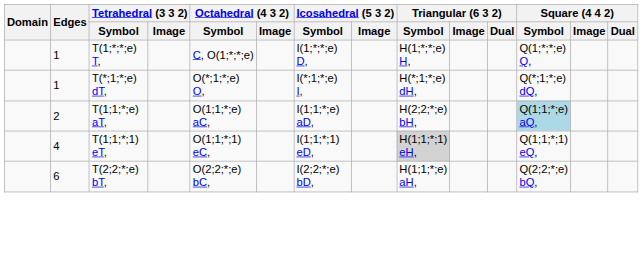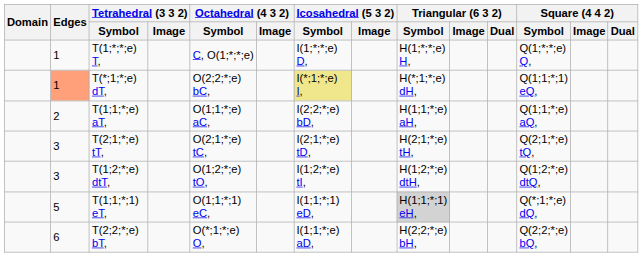 <table class=wikitable>
 <tr>
 <th rowspan=2>Domain</th>
 <th rowspan=2>Edges</th>
 <th colspan=2><a href='#'>Tetrahedral</a> (3 3 2)</th>
 <th colspan=2><a href='#'>Octahedral</a> (4 3 2)</th>
 <th colspan=2><a href='#'>Icosahedral</a> (5 3 2)</th>
 <th colspan="3">Triangular (6 3 2)</th>
 <th colspan="3">Square (4 4 2)</th>
 </tr>
 <tr>
 <th>Symbol</th>
 <th>Image</th>
 <th>Symbol</th>
 <th>Image</th>
 <th>Symbol</th>
 <th>Image</th>
 <th>Symbol</th>
 <th>Image</th>
 <th>Dual</th>
 <th>Symbol</th>
 <th>Image</th>
 <th>Dual</th>
 </tr>
 <tr>
 <td></td>
 <td>1</td>
 <td>T(1;*;*;e)<br><a href='#'>T</a>, </td>
 <td></td>
 <td><a href='#'>C</a>, O(1;*;*;e)<br></td>
 <td></td>
 <td>I(1;*;*;e)<br><a href='#'>D</a>, </td>
 <td></td>
 <td>H(1;*;*;e)<br><a href='#'>H</a>, </td>
 <td></td>
 <td></td>
 <td>Q(1;*;*;e)<br><a href='#'>Q</a>, </td>
 <td></td>
 <td></td>
 </tr>
 <tr>
 <td></td>
-<td>1</td>
+<td style="background: lightsalmon;">1</td>
 <td>T(*;1;*;e)<br><a href='#'>dT</a>, </td>
 <td></td>
-<td>O(*;1;*;e)<br><a href='#'>O</a>, </td>
+<td>O(2;2;*;e)<br><a href='#'>bC</a>, </td>
 <td></td>
-<td>I(*;1;*;e)<br><a href='#'>I</a>, </td>
+<td style="background: khaki;">I(*;1;*;e)<br><a href='#'>I</a>, </td>
 <td></td>
 <td>H(*;1;*;e)<br><a href='#'>dH</a>, </td>
 <td></td>
 <td></td>
-<td>Q(*;1;*;e)<br><a href='#'>dQ</a>, </td>
+<td>Q(1;1;*;1)<br><a href='#'>eQ</a>, </td>
 <td></td>
 <td></td>
 </tr>
 <tr>
 <td></td>
 <td>2</td>
 <td>T(1;1;*;e)<br><a href='#'>aT</a>, </td>
 <td></td>
 <td>O(1;1;*;e)<br><a href='#'>aC</a>, </td>
 <td></td>
-<td>I(1;1;*;e)<br><a href='#'>aD</a>, </td>
+<td>I(2;2;*;e)<br><a href='#'>bD</a>, </td>
 <td></td>
-<td>H(2;2;*;e)<br><a href='#'>bH</a>, </td>
+<td>H(1;1;*;e)<br><a href='#'>aH</a>, </td>
 <td></td>
 <td></td>
-<td style="background: lightblue;">Q(1;1;*;e)<br><a href='#'>aQ</a>, </td>
+<td>Q(1;1;*;e)<br><a href='#'>aQ</a>, </td>
 <td></td>
 <td></td>
 </tr>
 <tr>
 <td></td>
-<td>4</td>
+<td>3</td>
+<td>T(2;1;*;e)<br><a href='#'>tT</a>, </td>
+<td></td>
+<td>O(2;1;*;e)<br><a href='#'>tC</a>, </td>
+<td></td>
+<td>I(2;1;*;e)<br><a href='#'>tD</a>, </td>
+<td></td>
+<td>H(2;1;*;e)<br><a href='#'>tH</a>, </td>
+<td></td>
+<td></td>
+<td>Q(2;1;*;e)<br><a href='#'>tQ</a>, </td>
+<td></td>
+<td></td>
+</tr>
+<tr>
+<td></td>
+<td>3</td>
+<td>T(1;2;*;e)<br><a href='#'>dtT</a>, </td>
+<td></td>
+<td>O(1;2;*;e)<br><a href='#'>tO</a>, </td>
+<td></td>
+<td>I(1;2;*;e)<br><a href='#'>tI</a>, </td>
+<td></td>
+<td>H(1;2;*;e)<br><a href='#'>dtH</a>, </td>
+<td></td>
+<td></td>
+<td>Q(1;2;*;e)<br><a href='#'>dtQ</a>, </td>
+<td></td>
+<td></td>
+</tr>
+<tr>
+<td></td>
+<td>5</td>
 <td>T(1;1;*;1)<br><a href='#'>eT</a>, </td>
 <td></td>
 <td>O(1;1;*;1)<br><a href='#'>eC</a>, </td>
 <td></td>
 <td>I(1;1;*;1)<br><a href='#'>eD</a>, </td>
 <td></td>
 <td style="background: lightgrey;">H(1;1;*;1)<br><a href='#'>eH</a>, </td>
 <td></td>
 <td></td>
-<td>Q(1;1;*;1)<br><a href='#'>eQ</a>, </td>
+<td>Q(*;1;*;e)<br><a href='#'>dQ</a>, </td>
 <td></td>
 <td></td>
 </tr>
 <tr>
 <td></td>
 <td>6</td>
 <td>T(2;2;*;e)<br><a href='#'>bT</a>, </td>
 <td></td>
-<td>O(2;2;*;e)<br><a href='#'>bC</a>, </td>
+<td>O(*;1;*;e)<br><a href='#'>O</a>, </td>
 <td></td>
-<td>I(2;2;*;e)<br><a href='#'>bD</a>, </td>
+<td>I(1;1;*;e)<br><a href='#'>aD</a>, </td>
 <td></td>
-<td>H(1;1;*;e)<br><a href='#'>aH</a>, </td>
+<td>H(2;2;*;e)<br><a href='#'>bH</a>, </td>
 <td></td>
 <td></td>
 <td>Q(2;2;*;e)<br><a href='#'>bQ</a>, </td>
 <td></td>
 <td></td>
 </tr>
 </table>
